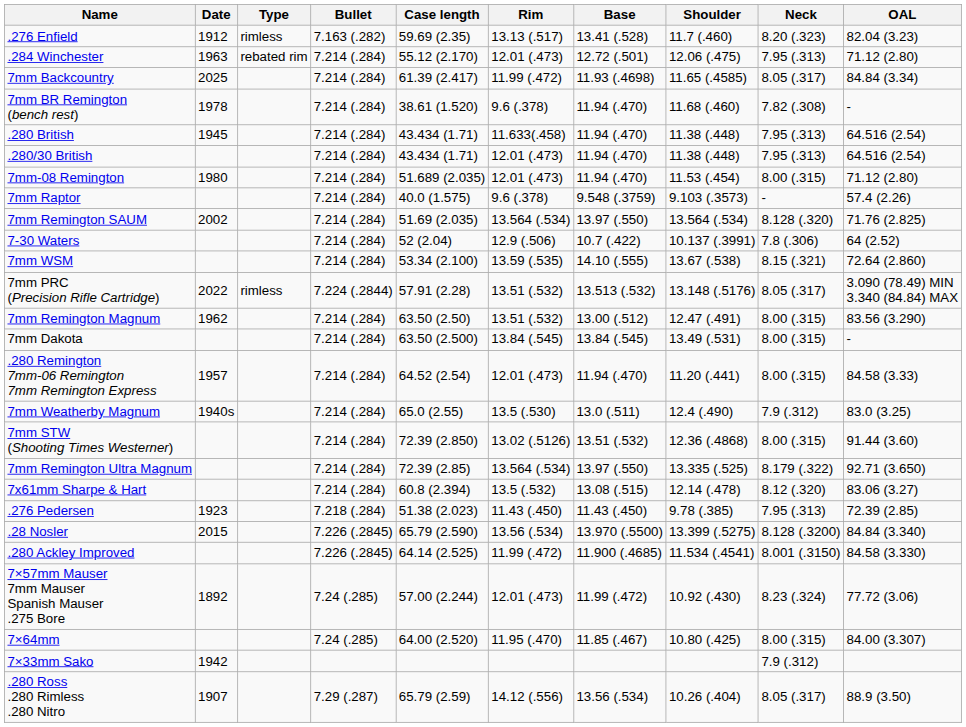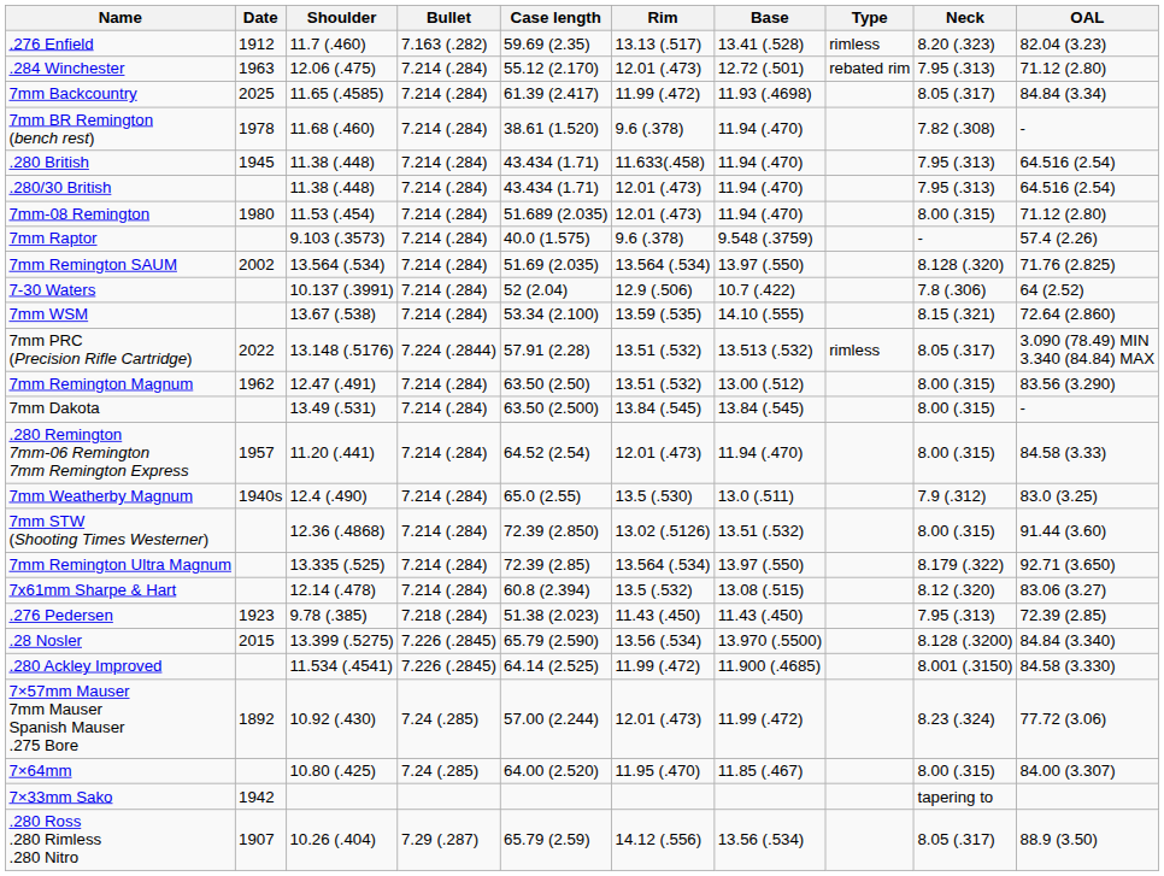 <table class="wikitable sortable" style="text-align:left">
 <tr>
 <th>Name</th>
 <th>Date</th>
-<th>Type</th>
+<th data-sort-type="number">Shoulder</th>
 <th data-sort-type="number">Bullet</th>
 <th data-sort-type="number">Case length</th>
 <th data-sort-type="number">Rim</th>
 <th data-sort-type="number">Base</th>
-<th data-sort-type="number">Shoulder</th>
+<th>Type</th>
 <th data-sort-type="number">Neck</th>
 <th>OAL</th>
 </tr>
 <tr>
 <td><a href='#'>.276 Enfield</a></td>
 <td>1912</td>
-<td>rimless</td>
+<td>11.7 (.460)</td>
 <td>7.163 (.282)</td>
 <td>59.69 (2.35)</td>
 <td>13.13 (.517)</td>
 <td>13.41 (.528)</td>
-<td>11.7 (.460)</td>
+<td>rimless</td>
 <td>8.20 (.323)</td>
 <td>82.04 (3.23)</td>
 </tr>
 <tr>
 <td><a href='#'>.284 Winchester</a></td>
 <td>1963</td>
-<td>rebated rim</td>
+<td>12.06 (.475)</td>
 <td>7.214 (.284)</td>
 <td>55.12 (2.170)</td>
 <td>12.01 (.473)</td>
 <td>12.72 (.501)</td>
-<td>12.06 (.475)</td>
+<td>rebated rim</td>
 <td>7.95 (.313)</td>
 <td>71.12 (2.80)</td>
 </tr>
 <tr>
 <td><a href='#'>7mm Backcountry</a></td>
 <td>2025</td>
-<td></td>
+<td>11.65 (.4585)</td>
 <td>7.214 (.284)</td>
 <td>61.39 (2.417)</td>
 <td>11.99 (.472)</td>
 <td>11.93 (.4698)</td>
-<td>11.65 (.4585)</td>
+<td></td>
 <td>8.05 (.317)</td>
 <td>84.84 (3.34)</td>
 </tr>
 <tr>
 <td><a href='#'>7mm BR Remington</a><br>(<em>bench rest</em>)</td>
 <td>1978</td>
-<td></td>
+<td>11.68 (.460)</td>
 <td>7.214 (.284)</td>
 <td>38.61 (1.520)</td>
 <td>9.6 (.378)</td>
 <td>11.94 (.470)</td>
-<td>11.68 (.460)</td>
+<td></td>
 <td>7.82 (.308)</td>
 <td>-</td>
 </tr>
 <tr>
 <td><a href='#'>.280 British</a></td>
 <td>1945</td>
-<td></td>
+<td>11.38 (.448)</td>
 <td>7.214 (.284)</td>
 <td>43.434 (1.71)</td>
 <td>11.633(.458)</td>
 <td>11.94 (.470)</td>
-<td>11.38 (.448)</td>
+<td></td>
 <td>7.95 (.313)</td>
 <td>64.516 (2.54)</td>
 </tr>
 <tr>
 <td><a href='#'>.280/30 British</a></td>
 <td></td>
-<td></td>
+<td>11.38 (.448)</td>
 <td>7.214 (.284)</td>
 <td>43.434 (1.71)</td>
 <td>12.01 (.473)</td>
 <td>11.94 (.470)</td>
-<td>11.38 (.448)</td>
+<td></td>
 <td>7.95 (.313)</td>
 <td>64.516 (2.54)</td>
 </tr>
 <tr>
 <td><a href='#'>7mm-08 Remington</a></td>
 <td>1980</td>
-<td></td>
+<td>11.53 (.454)</td>
 <td>7.214 (.284)</td>
 <td>51.689 (2.035)</td>
 <td>12.01 (.473)</td>
 <td>11.94 (.470)</td>
-<td>11.53 (.454)</td>
+<td></td>
 <td>8.00 (.315)</td>
 <td>71.12 (2.80)</td>
 </tr>
 <tr>
 <td><a href='#'>7mm Raptor</a></td>
 <td></td>
-<td></td>
+<td>9.103 (.3573)</td>
 <td>7.214 (.284)</td>
 <td>40.0 (1.575)</td>
 <td>9.6 (.378)</td>
 <td>9.548 (.3759)</td>
-<td>9.103 (.3573)</td>
+<td></td>
 <td>-</td>
 <td>57.4 (2.26)</td>
 </tr>
 <tr>
 <td><a href='#'>7mm Remington SAUM</a></td>
 <td>2002</td>
-<td></td>
+<td>13.564 (.534)</td>
 <td>7.214 (.284)</td>
 <td>51.69 (2.035)</td>
 <td>13.564 (.534)</td>
 <td>13.97 (.550)</td>
-<td>13.564 (.534)</td>
+<td></td>
 <td>8.128 (.320)</td>
 <td>71.76 (2.825)</td>
 </tr>
 <tr>
 <td><a href='#'>7-30 Waters</a></td>
 <td></td>
-<td></td>
+<td>10.137 (.3991)</td>
 <td>7.214 (.284)</td>
 <td>52 (2.04)</td>
 <td>12.9 (.506)</td>
 <td>10.7 (.422)</td>
-<td>10.137 (.3991)</td>
+<td></td>
 <td>7.8 (.306)</td>
 <td>64 (2.52)</td>
 </tr>
 <tr>
 <td><a href='#'>7mm WSM</a></td>
 <td></td>
-<td></td>
+<td>13.67 (.538)</td>
 <td>7.214 (.284)</td>
 <td>53.34 (2.100)</td>
 <td>13.59 (.535)</td>
 <td>14.10 (.555)</td>
-<td>13.67 (.538)</td>
+<td></td>
 <td>8.15 (.321)</td>
 <td>72.64 (2.860)</td>
 </tr>
 <tr>
 <td>7mm PRC<br>(<em>Precision Rifle Cartridge</em>)</td>
 <td>2022</td>
-<td>rimless</td>
+<td>13.148 (.5176)</td>
 <td>7.224 (.2844)</td>
 <td>57.91 (2.28)</td>
 <td>13.51 (.532)</td>
 <td>13.513 (.532)</td>
-<td>13.148 (.5176)</td>
+<td>rimless</td>
 <td>8.05 (.317)</td>
 <td>3.090 (78.49) MIN<br>3.340 (84.84) MAX</td>
 </tr>
 <tr>
 <td><a href='#'>7mm Remington Magnum</a></td>
 <td>1962</td>
-<td></td>
+<td>12.47 (.491)</td>
 <td>7.214 (.284)</td>
 <td>63.50 (2.50)</td>
 <td>13.51 (.532)</td>
 <td>13.00 (.512)</td>
-<td>12.47 (.491)</td>
+<td></td>
 <td>8.00 (.315)</td>
 <td>83.56 (3.290)</td>
 </tr>
 <tr>
 <td>7mm Dakota</td>
 <td></td>
-<td></td>
+<td>13.49 (.531)</td>
 <td>7.214 (.284)</td>
 <td>63.50 (2.500)</td>
 <td>13.84 (.545)</td>
 <td>13.84 (.545)</td>
-<td>13.49 (.531)</td>
+<td></td>
 <td>8.00 (.315)</td>
 <td>-</td>
 </tr>
 <tr>
 <td><a href='#'>.280 Remington</a><br><em>7mm-06 Remington</em><br><em>7mm Remington Express</em></td>
 <td>1957</td>
-<td></td>
+<td>11.20 (.441)</td>
 <td>7.214 (.284)</td>
 <td>64.52 (2.54)</td>
 <td>12.01 (.473)</td>
 <td>11.94 (.470)</td>
-<td>11.20 (.441)</td>
+<td></td>
 <td>8.00 (.315)</td>
 <td>84.58 (3.33)</td>
 </tr>
 <tr>
 <td><a href='#'>7mm Weatherby Magnum</a></td>
 <td>1940s</td>
-<td></td>
+<td>12.4 (.490)</td>
 <td>7.214 (.284)</td>
 <td>65.0 (2.55)</td>
 <td>13.5 (.530)</td>
 <td>13.0 (.511)</td>
-<td>12.4 (.490)</td>
+<td></td>
 <td>7.9 (.312)</td>
 <td>83.0 (3.25)</td>
 </tr>
 <tr>
 <td><a href='#'>7mm STW</a><br>(<em>Shooting Times Westerner</em>)</td>
 <td></td>
-<td></td>
+<td>12.36 (.4868)</td>
 <td>7.214 (.284)</td>
 <td>72.39 (2.850)</td>
 <td>13.02 (.5126)</td>
 <td>13.51 (.532)</td>
-<td>12.36 (.4868)</td>
+<td></td>
 <td>8.00 (.315)</td>
 <td>91.44 (3.60)</td>
 </tr>
 <tr>
 <td><a href='#'>7mm Remington Ultra Magnum</a><br></td>
 <td></td>
-<td></td>
+<td>13.335 (.525)</td>
 <td>7.214 (.284)</td>
 <td>72.39 (2.85)</td>
 <td>13.564 (.534)</td>
 <td>13.97 (.550)</td>
-<td>13.335 (.525)</td>
+<td></td>
 <td>8.179 (.322)</td>
 <td>92.71 (3.650)</td>
 </tr>
 <tr>
 <td><a href='#'>7x61mm Sharpe & Hart</a></td>
 <td></td>
-<td></td>
+<td>12.14 (.478)</td>
 <td>7.214 (.284)</td>
 <td>60.8 (2.394)</td>
 <td>13.5 (.532)</td>
 <td>13.08 (.515)</td>
-<td>12.14 (.478)</td>
+<td></td>
 <td>8.12 (.320)</td>
 <td>83.06 (3.27)</td>
 </tr>
 <tr>
 <td><a href='#'>.276 Pedersen</a></td>
 <td>1923</td>
-<td></td>
+<td>9.78 (.385)</td>
 <td>7.218 (.284)</td>
 <td>51.38 (2.023)</td>
 <td>11.43 (.450)</td>
 <td>11.43 (.450)</td>
-<td>9.78 (.385)</td>
+<td></td>
 <td>7.95 (.313)</td>
 <td>72.39 (2.85)</td>
 </tr>
 <tr>
 <td><a href='#'>.28 Nosler</a></td>
 <td>2015</td>
-<td></td>
+<td>13.399 (.5275)</td>
 <td>7.226 (.2845)</td>
 <td>65.79 (2.590)</td>
 <td>13.56 (.534)</td>
 <td>13.970 (.5500)</td>
-<td>13.399 (.5275)</td>
+<td></td>
 <td>8.128 (.3200)</td>
 <td>84.84 (3.340)</td>
 </tr>
 <tr>
 <td><a href='#'>.280 Ackley Improved</a></td>
 <td></td>
-<td></td>
+<td>11.534 (.4541)</td>
 <td>7.226 (.2845)</td>
 <td>64.14 (2.525)</td>
 <td>11.99 (.472)</td>
 <td>11.900 (.4685)</td>
-<td>11.534 (.4541)</td>
+<td></td>
 <td>8.001 (.3150)</td>
 <td>84.58 (3.330)</td>
 </tr>
 <tr>
 <td><a href='#'>7×57mm Mauser</a> <br> 7mm Mauser <br> Spanish Mauser <br> .275 Bore</td>
 <td>1892</td>
-<td></td>
+<td>10.92 (.430)</td>
 <td>7.24 (.285)</td>
 <td>57.00 (2.244)</td>
 <td>12.01 (.473)</td>
 <td>11.99 (.472)</td>
-<td>10.92 (.430)</td>
+<td></td>
 <td>8.23 (.324)</td>
 <td>77.72 (3.06)</td>
 </tr>
 <tr>
 <td><a href='#'>7×64mm</a></td>
 <td></td>
-<td></td>
+<td>10.80 (.425)</td>
 <td>7.24 (.285)</td>
 <td>64.00 (2.520)</td>
 <td>11.95 (.470)</td>
 <td>11.85 (.467)</td>
-<td>10.80 (.425)</td>
+<td></td>
 <td>8.00 (.315)</td>
 <td>84.00 (3.307)</td>
 </tr>
 <tr>
 <td><a href='#'>7×33mm Sako</a></td>
 <td>1942</td>
 <td></td>
 <td></td>
 <td></td>
 <td></td>
 <td></td>
 <td></td>
-<td>7.9 (.312)</td>
+<td> tapering to </td>
 <td></td>
 </tr>
 <tr>
 <td><a href='#'>.280 Ross</a> <br> .280 Rimless <br> .280 Nitro</td>
 <td>1907</td>
-<td></td>
+<td>10.26 (.404)</td>
 <td>7.29 (.287)</td>
 <td>65.79 (2.59)</td>
 <td>14.12 (.556)</td>
 <td>13.56 (.534)</td>
-<td>10.26 (.404)</td>
+<td></td>
 <td>8.05 (.317)</td>
 <td>88.9 (3.50)<br></td>
 </tr>
 </table>
